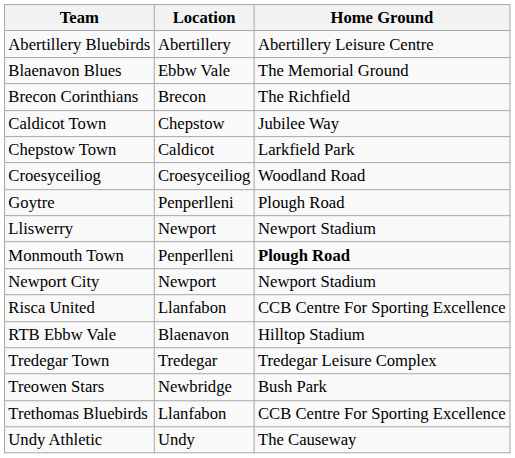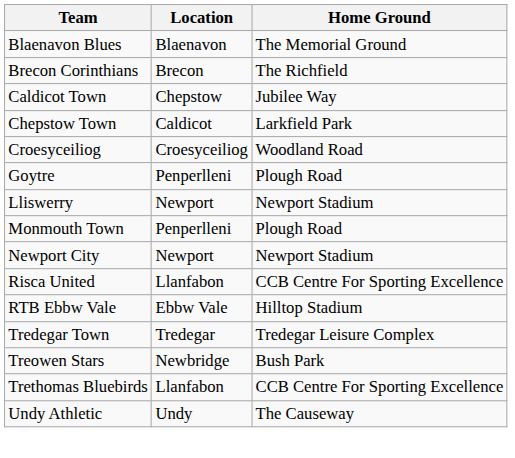 <table class="wikitable sortable">
 <tr>
 <th>Team</th>
 <th>Location</th>
 <th>Home Ground</th>
 </tr>
 <tr>
-<td>Abertillery Bluebirds</td>
-<td>Abertillery</td>
-<td>Abertillery Leisure Centre</td>
-</tr>
-<tr>
 <td>Blaenavon Blues</td>
-<td>Ebbw Vale</td>
+<td>Blaenavon</td>
 <td>The Memorial Ground</td>
 </tr>
 <tr>
 <td>Brecon Corinthians</td>
 <td>Brecon</td>
 <td>The Richfield</td>
 </tr>
 <tr>
 <td>Caldicot Town</td>
 <td>Chepstow</td>
 <td>Jubilee Way</td>
 </tr>
 <tr>
 <td>Chepstow Town</td>
 <td>Caldicot</td>
 <td>Larkfield Park</td>
 </tr>
 <tr>
 <td>Croesyceiliog</td>
 <td>Croesyceiliog</td>
 <td>Woodland Road</td>
 </tr>
 <tr>
 <td>Goytre</td>
 <td>Penperlleni</td>
 <td>Plough Road</td>
 </tr>
 <tr>
 <td>Lliswerry</td>
 <td>Newport</td>
 <td>Newport Stadium</td>
 </tr>
 <tr>
 <td>Monmouth Town</td>
 <td>Penperlleni</td>
-<td><strong>Plough Road</strong></td>
+<td>Plough Road</td>
 </tr>
 <tr>
 <td>Newport City</td>
 <td>Newport</td>
 <td>Newport Stadium</td>
 </tr>
 <tr>
 <td>Risca United</td>
 <td>Llanfabon</td>
 <td>CCB Centre For Sporting Excellence</td>
 </tr>
 <tr>
 <td>RTB Ebbw Vale</td>
-<td>Blaenavon</td>
+<td>Ebbw Vale</td>
 <td>Hilltop Stadium</td>
 </tr>
 <tr>
 <td>Tredegar Town</td>
 <td>Tredegar</td>
 <td>Tredegar Leisure Complex</td>
 </tr>
 <tr>
 <td>Treowen Stars</td>
 <td>Newbridge</td>
 <td>Bush Park</td>
 </tr>
 <tr>
 <td>Trethomas Bluebirds</td>
 <td>Llanfabon</td>
 <td>CCB Centre For Sporting Excellence</td>
 </tr>
 <tr>
 <td>Undy Athletic</td>
 <td>Undy</td>
 <td>The Causeway</td>
 </tr>
 </table>
